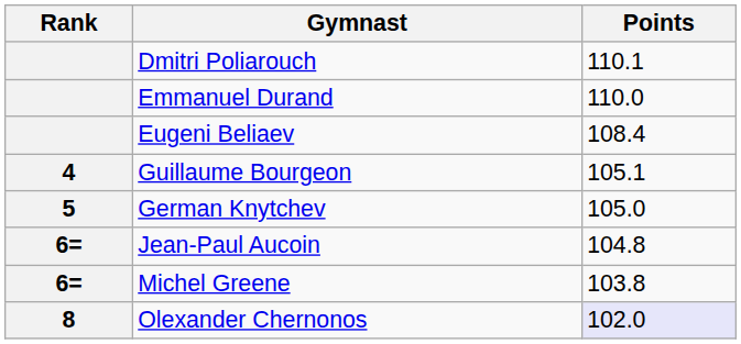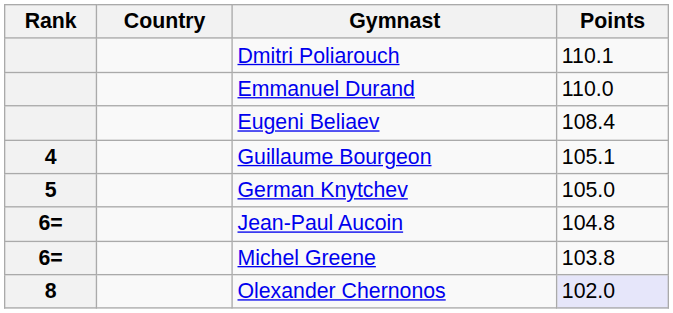 <table class="wikitable" width=500>
 <tr bgcolor="#efefef">
 <th>Rank</th>
+<th>Country</th>
 <th>Gymnast</th>
 <th>Points</th>
 </tr>
 <tr>
 <th></th>
+<td></td>
 <td><a href='#'>Dmitri Poliarouch</a></td>
 <td>110.1</td>
 </tr>
 <tr>
 <th></th>
+<td></td>
 <td><a href='#'>Emmanuel Durand</a></td>
 <td>110.0</td>
 </tr>
 <tr>
 <th></th>
+<td></td>
 <td><a href='#'>Eugeni Beliaev</a></td>
 <td>108.4</td>
 </tr>
 <tr>
 <th>4</th>
+<td></td>
 <td><a href='#'>Guillaume Bourgeon</a></td>
 <td>105.1</td>
 </tr>
 <tr>
 <th>5</th>
+<td></td>
 <td><a href='#'>German Knytchev</a></td>
 <td>105.0</td>
 </tr>
 <tr>
 <th>6=</th>
+<td></td>
 <td><a href='#'>Jean-Paul Aucoin</a></td>
 <td>104.8</td>
 </tr>
 <tr>
 <th>6=</th>
+<td></td>
 <td><a href='#'>Michel Greene</a></td>
 <td>103.8</td>
 </tr>
 <tr>
 <th>8</th>
+<td></td>
 <td><a href='#'>Olexander Chernonos</a></td>
 <td style="background: lavender;">102.0</td>
 </tr>
 </table>
